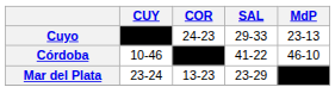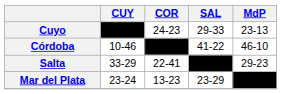 <table align="left" width="350" cellspacing="0" cellpadding="3" style="background-color: #f9f9f9; font-size: 85%; text-align: center" class="wikitable">
 <tr style="background:#00000;">
 <th align="left"> </th>
 <th><a href='#'>CUY</a></th>
 <th><a href='#'>COR</a></th>
 <th><a href='#'>SAL</a></th>
 <th><a href='#'>MdP</a></th>
 </tr>
 <tr ! style="background:#FFFFFF;">
 <th><a href='#'>Cuyo</a></th>
 <td style="background:#000000">––––</td>
 <td>24-23</td>
 <td>29-33</td>
 <td>23-13</td>
 </tr>
 <tr ! style="background:#FFFFFF;">
 <th><a href='#'>Córdoba</a></th>
 <td>10-46</td>
 <td style="background:#000000">––––</td>
 <td>41-22</td>
 <td>46-10</td>
 </tr>
 <tr ! style="background:#FFFFFF;">
+<th><a href='#'>Salta</a></th>
+<td>33-29</td>
+<td>22-41</td>
+<td style="background:#000000">––––</td>
+<td>29-23</td>
+</tr>
+<tr ! style="background:#FFFFFF;">
 <th><a href='#'>Mar del Plata</a></th>
 <td>23-24</td>
 <td>13-23</td>
 <td>23-29</td>
 <td style="background:#000000">––––</td>
 </tr>
 <tr>
 </tr>
 </table>
